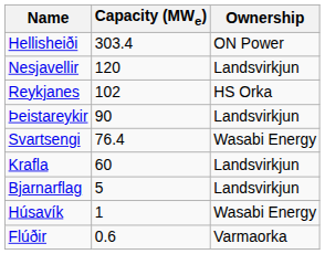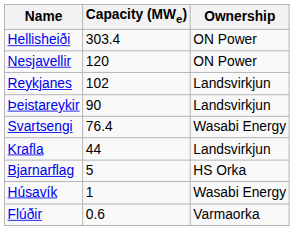 <table class="wikitable">
 <tr>
 <th>Name</th>
 <th>Capacity (MW<sub>e</sub>)</th>
 <th>Ownership</th>
 </tr>
 <tr>
 <td><a href='#'>Hellisheiði</a></td>
 <td>303.4</td>
 <td>ON Power</td>
 </tr>
 <tr>
 <td><a href='#'>Nesjavellir</a></td>
 <td>120</td>
-<td>Landsvirkjun</td>
+<td>ON Power</td>
 </tr>
 <tr>
 <td><a href='#'>Reykjanes</a></td>
 <td>102</td>
-<td>HS Orka</td>
+<td>Landsvirkjun</td>
 </tr>
 <tr>
 <td><a href='#'>Þeistareykir</a></td>
 <td>90</td>
 <td>Landsvirkjun</td>
 </tr>
 <tr>
 <td><a href='#'>Svartsengi</a></td>
 <td>76.4</td>
 <td>Wasabi Energy</td>
 </tr>
 <tr>
 <td><a href='#'>Krafla</a></td>
-<td>60</td>
+<td>44</td>
 <td>Landsvirkjun</td>
 </tr>
 <tr>
 <td><a href='#'>Bjarnarflag</a></td>
 <td>5</td>
-<td>Landsvirkjun</td>
+<td>HS Orka</td>
 </tr>
 <tr>
 <td><a href='#'>Húsavík</a></td>
 <td>1</td>
 <td>Wasabi Energy</td>
 </tr>
 <tr>
 <td><a href='#'>Flúðir</a></td>
 <td>0.6</td>
 <td>Varmaorka</td>
 </tr>
 </table>
